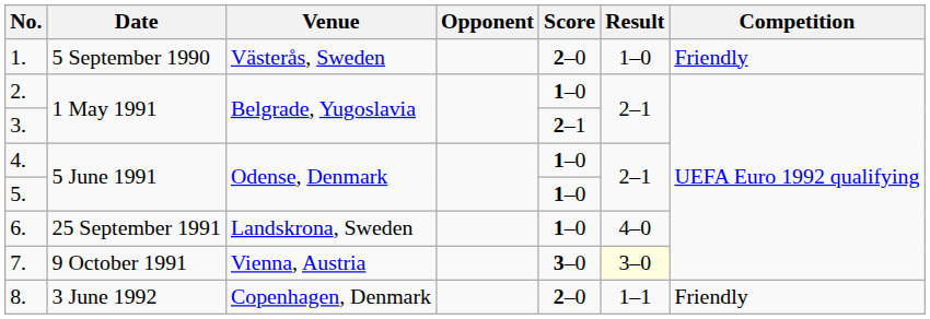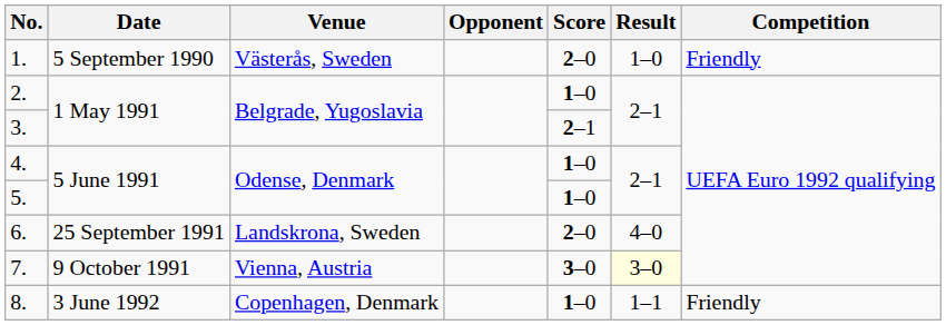 <table class="wikitable">
 <tr>
 <th>No.</th>
 <th>Date</th>
 <th>Venue</th>
 <th>Opponent</th>
 <th>Score</th>
 <th>Result</th>
 <th>Competition</th>
 </tr>
 <tr>
 <td>1.</td>
 <td>5 September 1990</td>
 <td><a href='#'>Västerås</a>, <a href='#'>Sweden</a></td>
 <td></td>
 <td align=center><strong>2</strong>–0</td>
 <td align=center>1–0</td>
 <td><a href='#'>Friendly</a></td>
 </tr>
 <tr>
 <td>2.</td>
 <td rowspan=2>1 May 1991</td>
 <td rowspan=2><a href='#'>Belgrade</a>, <a href='#'>Yugoslavia</a></td>
 <td rowspan=2></td>
 <td align=center><strong>1</strong>–0</td>
 <td rowspan=2 align=center>2–1</td>
 <td rowspan=6><a href='#'>UEFA Euro 1992 qualifying</a></td>
 </tr>
 <tr>
 <td>3.</td>
 <td align=center><strong>2</strong>–1</td>
 </tr>
 <tr>
 <td>4.</td>
 <td rowspan=2>5 June 1991</td>
 <td rowspan=2><a href='#'>Odense</a>, <a href='#'>Denmark</a></td>
 <td rowspan=2></td>
 <td align=center><strong>1</strong>–0</td>
 <td rowspan=2 align=center>2–1</td>
 </tr>
 <tr>
 <td>5.</td>
 <td align=center><strong>1</strong>–0</td>
 </tr>
 <tr>
 <td>6.</td>
 <td>25 September 1991</td>
 <td><a href='#'>Landskrona</a>, Sweden</td>
 <td></td>
-<td align=center><strong>1</strong>–0</td>
+<td align=center><strong>2</strong>–0</td>
 <td align=center>4–0</td>
 </tr>
 <tr>
 <td>7.</td>
 <td>9 October 1991</td>
 <td><a href='#'>Vienna</a>, <a href='#'>Austria</a></td>
 <td></td>
 <td align=center><strong>3</strong>–0</td>
 <td align=center style="background: lightyellow;">3–0</td>
 </tr>
 <tr>
 <td>8.</td>
 <td>3 June 1992</td>
 <td><a href='#'>Copenhagen</a>, Denmark</td>
 <td></td>
-<td align=center><strong>2</strong>–0</td>
+<td align=center><strong>1</strong>–0</td>
 <td align=center>1–1</td>
 <td>Friendly</td>
 </tr>
 </table>
